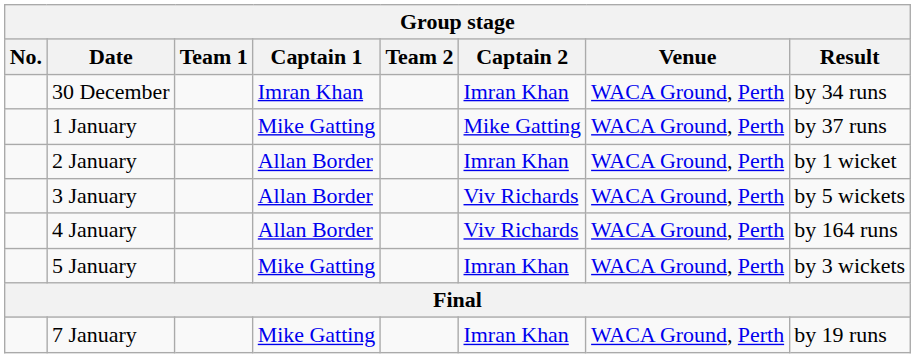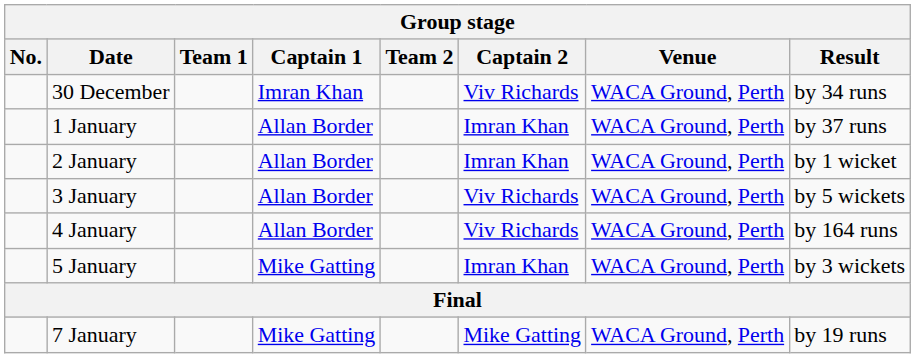 <table class="wikitable">
 <tr>
 <th colspan="9">Group stage</th>
 </tr>
 <tr>
 <th>No.</th>
 <th>Date</th>
 <th>Team 1</th>
 <th>Captain 1</th>
 <th>Team 2</th>
 <th>Captain 2</th>
 <th>Venue</th>
 <th>Result</th>
 </tr>
 <tr>
 <td></td>
 <td>30 December</td>
 <td></td>
 <td><a href='#'>Imran Khan</a></td>
 <td></td>
-<td><a href='#'>Imran Khan</a></td>
+<td><a href='#'>Viv Richards</a></td>
 <td><a href='#'>WACA Ground</a>, <a href='#'>Perth</a></td>
 <td> by 34 runs</td>
 </tr>
 <tr>
 <td></td>
 <td>1 January</td>
 <td></td>
-<td><a href='#'>Mike Gatting</a></td>
+<td><a href='#'>Allan Border</a></td>
 <td></td>
-<td><a href='#'>Mike Gatting</a></td>
+<td><a href='#'>Imran Khan</a></td>
 <td><a href='#'>WACA Ground</a>, <a href='#'>Perth</a></td>
 <td> by 37 runs</td>
 </tr>
 <tr>
 <td></td>
 <td>2 January</td>
 <td></td>
 <td><a href='#'>Allan Border</a></td>
 <td></td>
 <td><a href='#'>Imran Khan</a></td>
 <td><a href='#'>WACA Ground</a>, <a href='#'>Perth</a></td>
 <td> by 1 wicket</td>
 </tr>
 <tr>
 <td></td>
 <td>3 January</td>
 <td></td>
 <td><a href='#'>Allan Border</a></td>
 <td></td>
 <td><a href='#'>Viv Richards</a></td>
 <td><a href='#'>WACA Ground</a>, <a href='#'>Perth</a></td>
 <td> by 5 wickets</td>
 </tr>
 <tr>
 <td></td>
 <td>4 January</td>
 <td></td>
 <td><a href='#'>Allan Border</a></td>
 <td></td>
 <td><a href='#'>Viv Richards</a></td>
 <td><a href='#'>WACA Ground</a>, <a href='#'>Perth</a></td>
 <td> by 164 runs</td>
 </tr>
 <tr>
 <td></td>
 <td>5 January</td>
 <td></td>
 <td><a href='#'>Mike Gatting</a></td>
 <td></td>
 <td><a href='#'>Imran Khan</a></td>
 <td><a href='#'>WACA Ground</a>, <a href='#'>Perth</a></td>
 <td> by 3 wickets</td>
 </tr>
 <tr>
 <th colspan="9">Final</th>
 </tr>
 <tr>
 <td></td>
 <td>7 January</td>
 <td></td>
 <td><a href='#'>Mike Gatting</a></td>
 <td></td>
-<td><a href='#'>Imran Khan</a></td>
+<td><a href='#'>Mike Gatting</a></td>
 <td><a href='#'>WACA Ground</a>, <a href='#'>Perth</a></td>
 <td> by 19 runs</td>
 </tr>
 </table>
